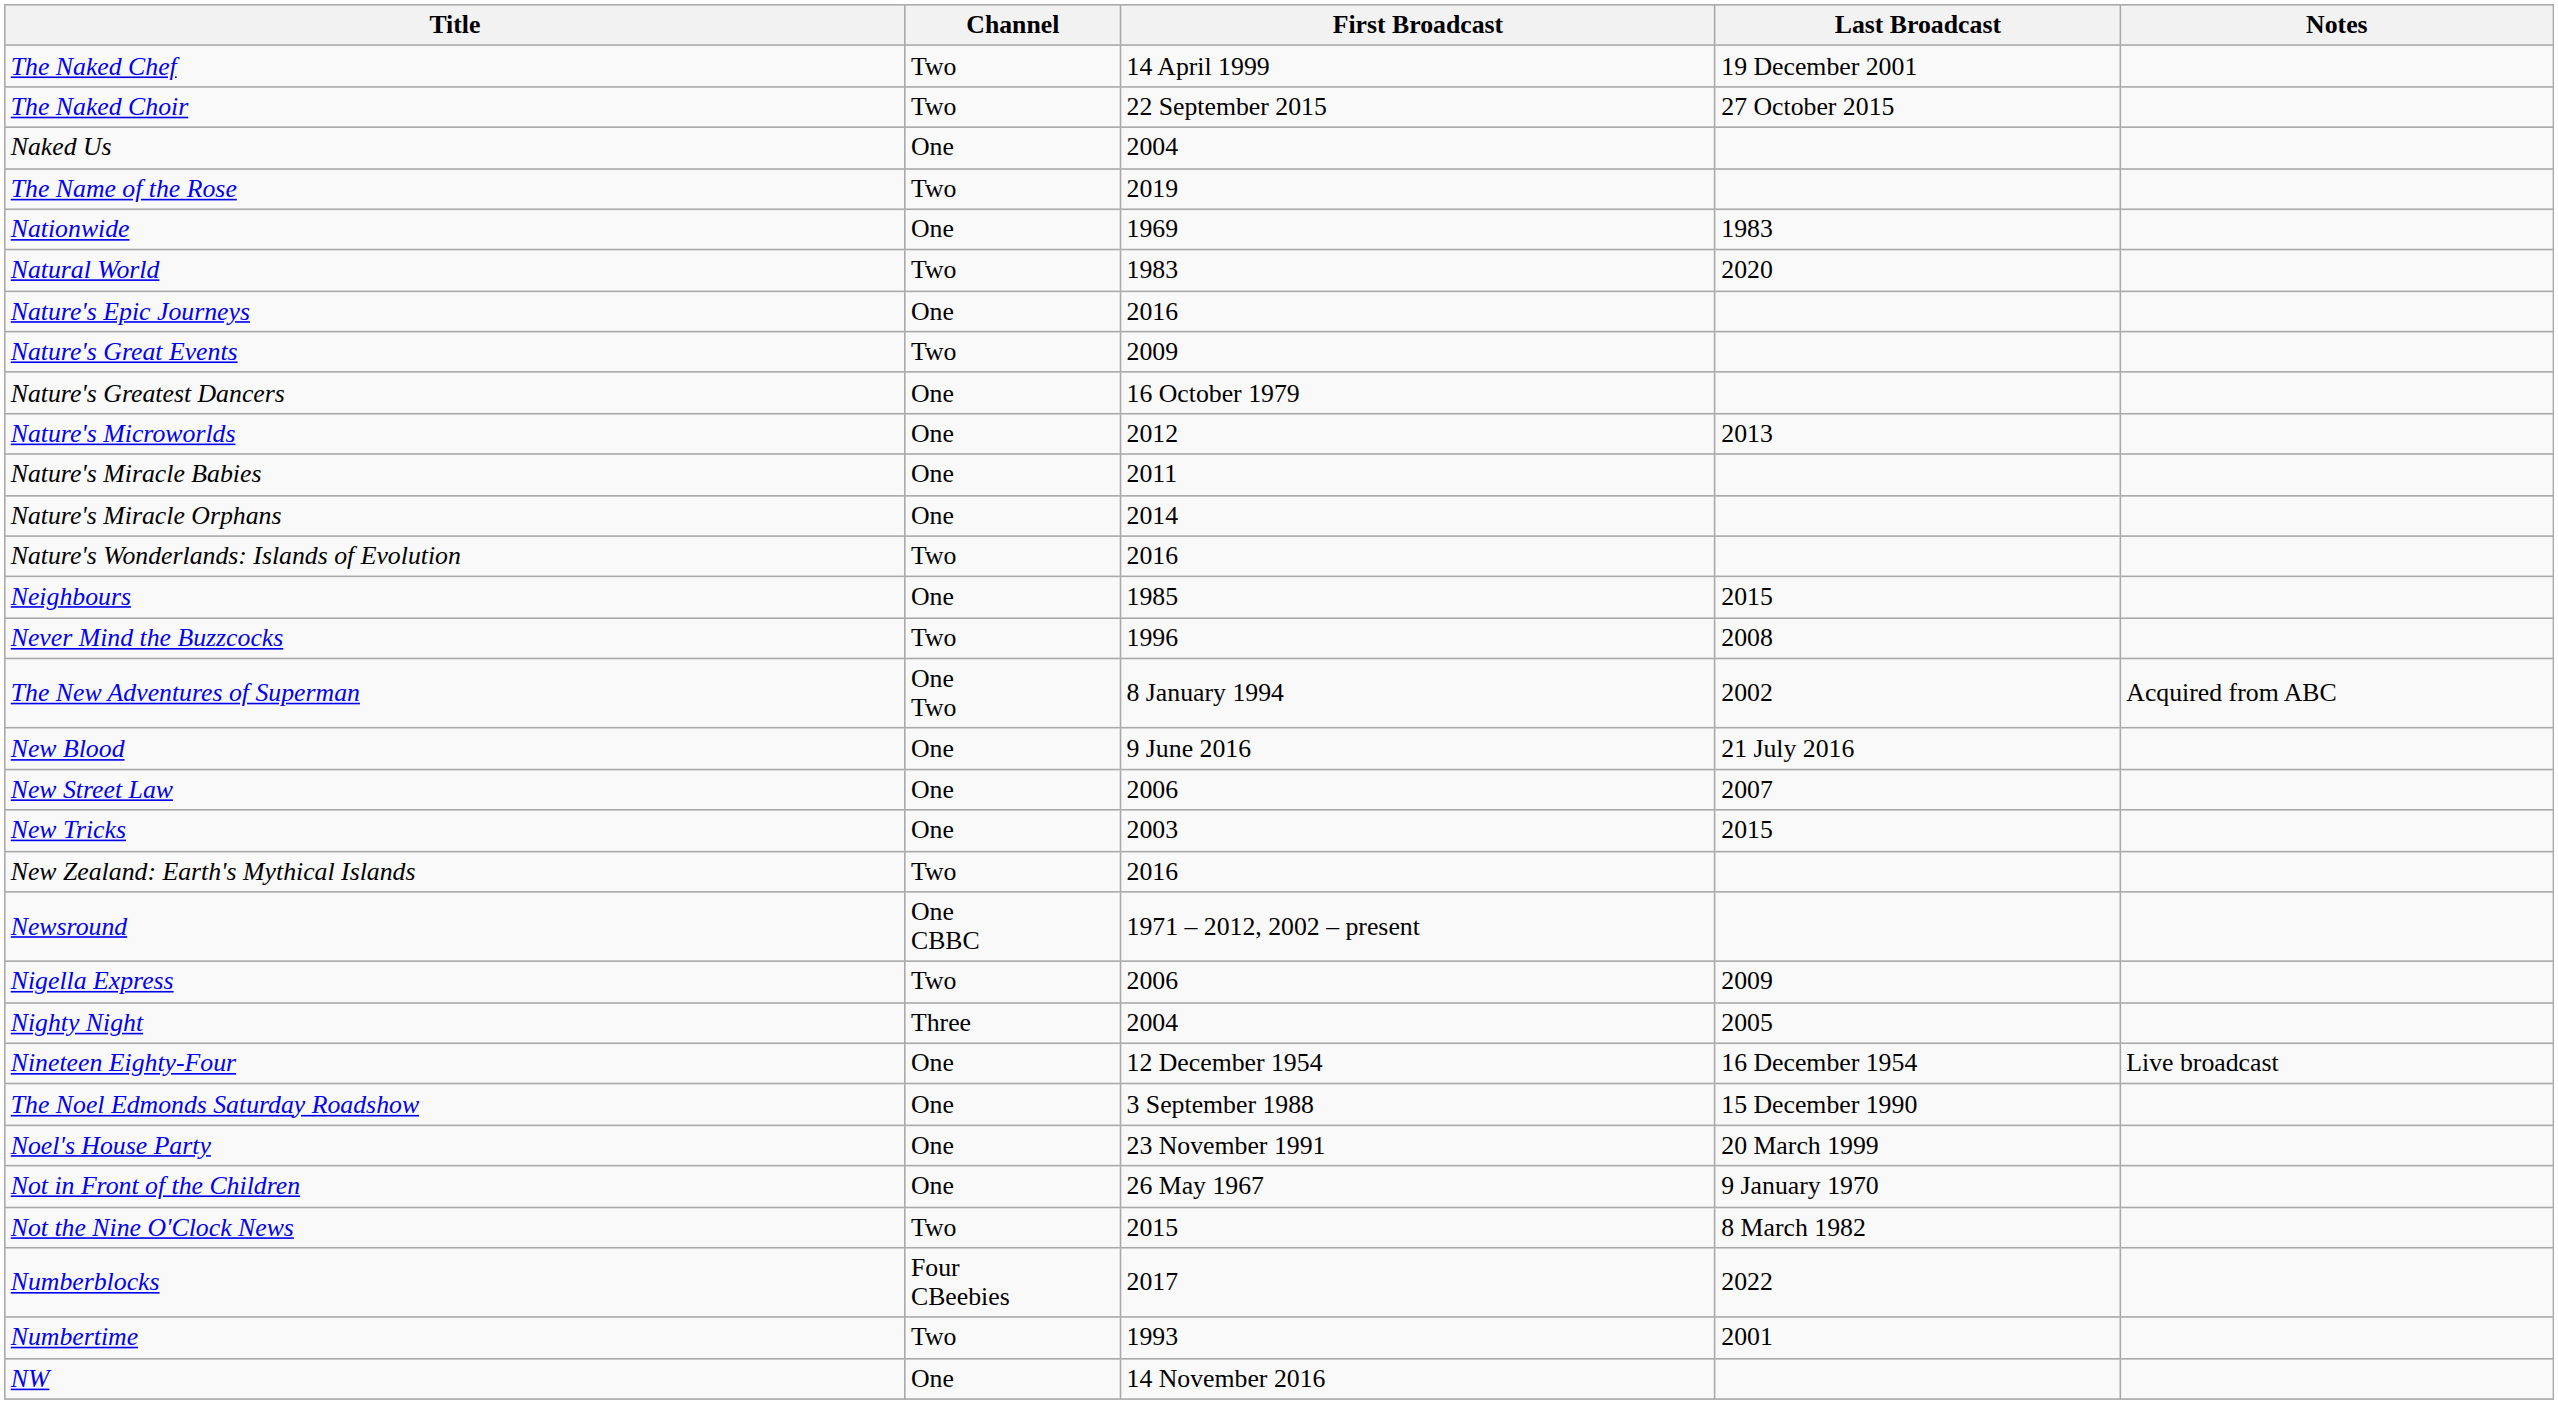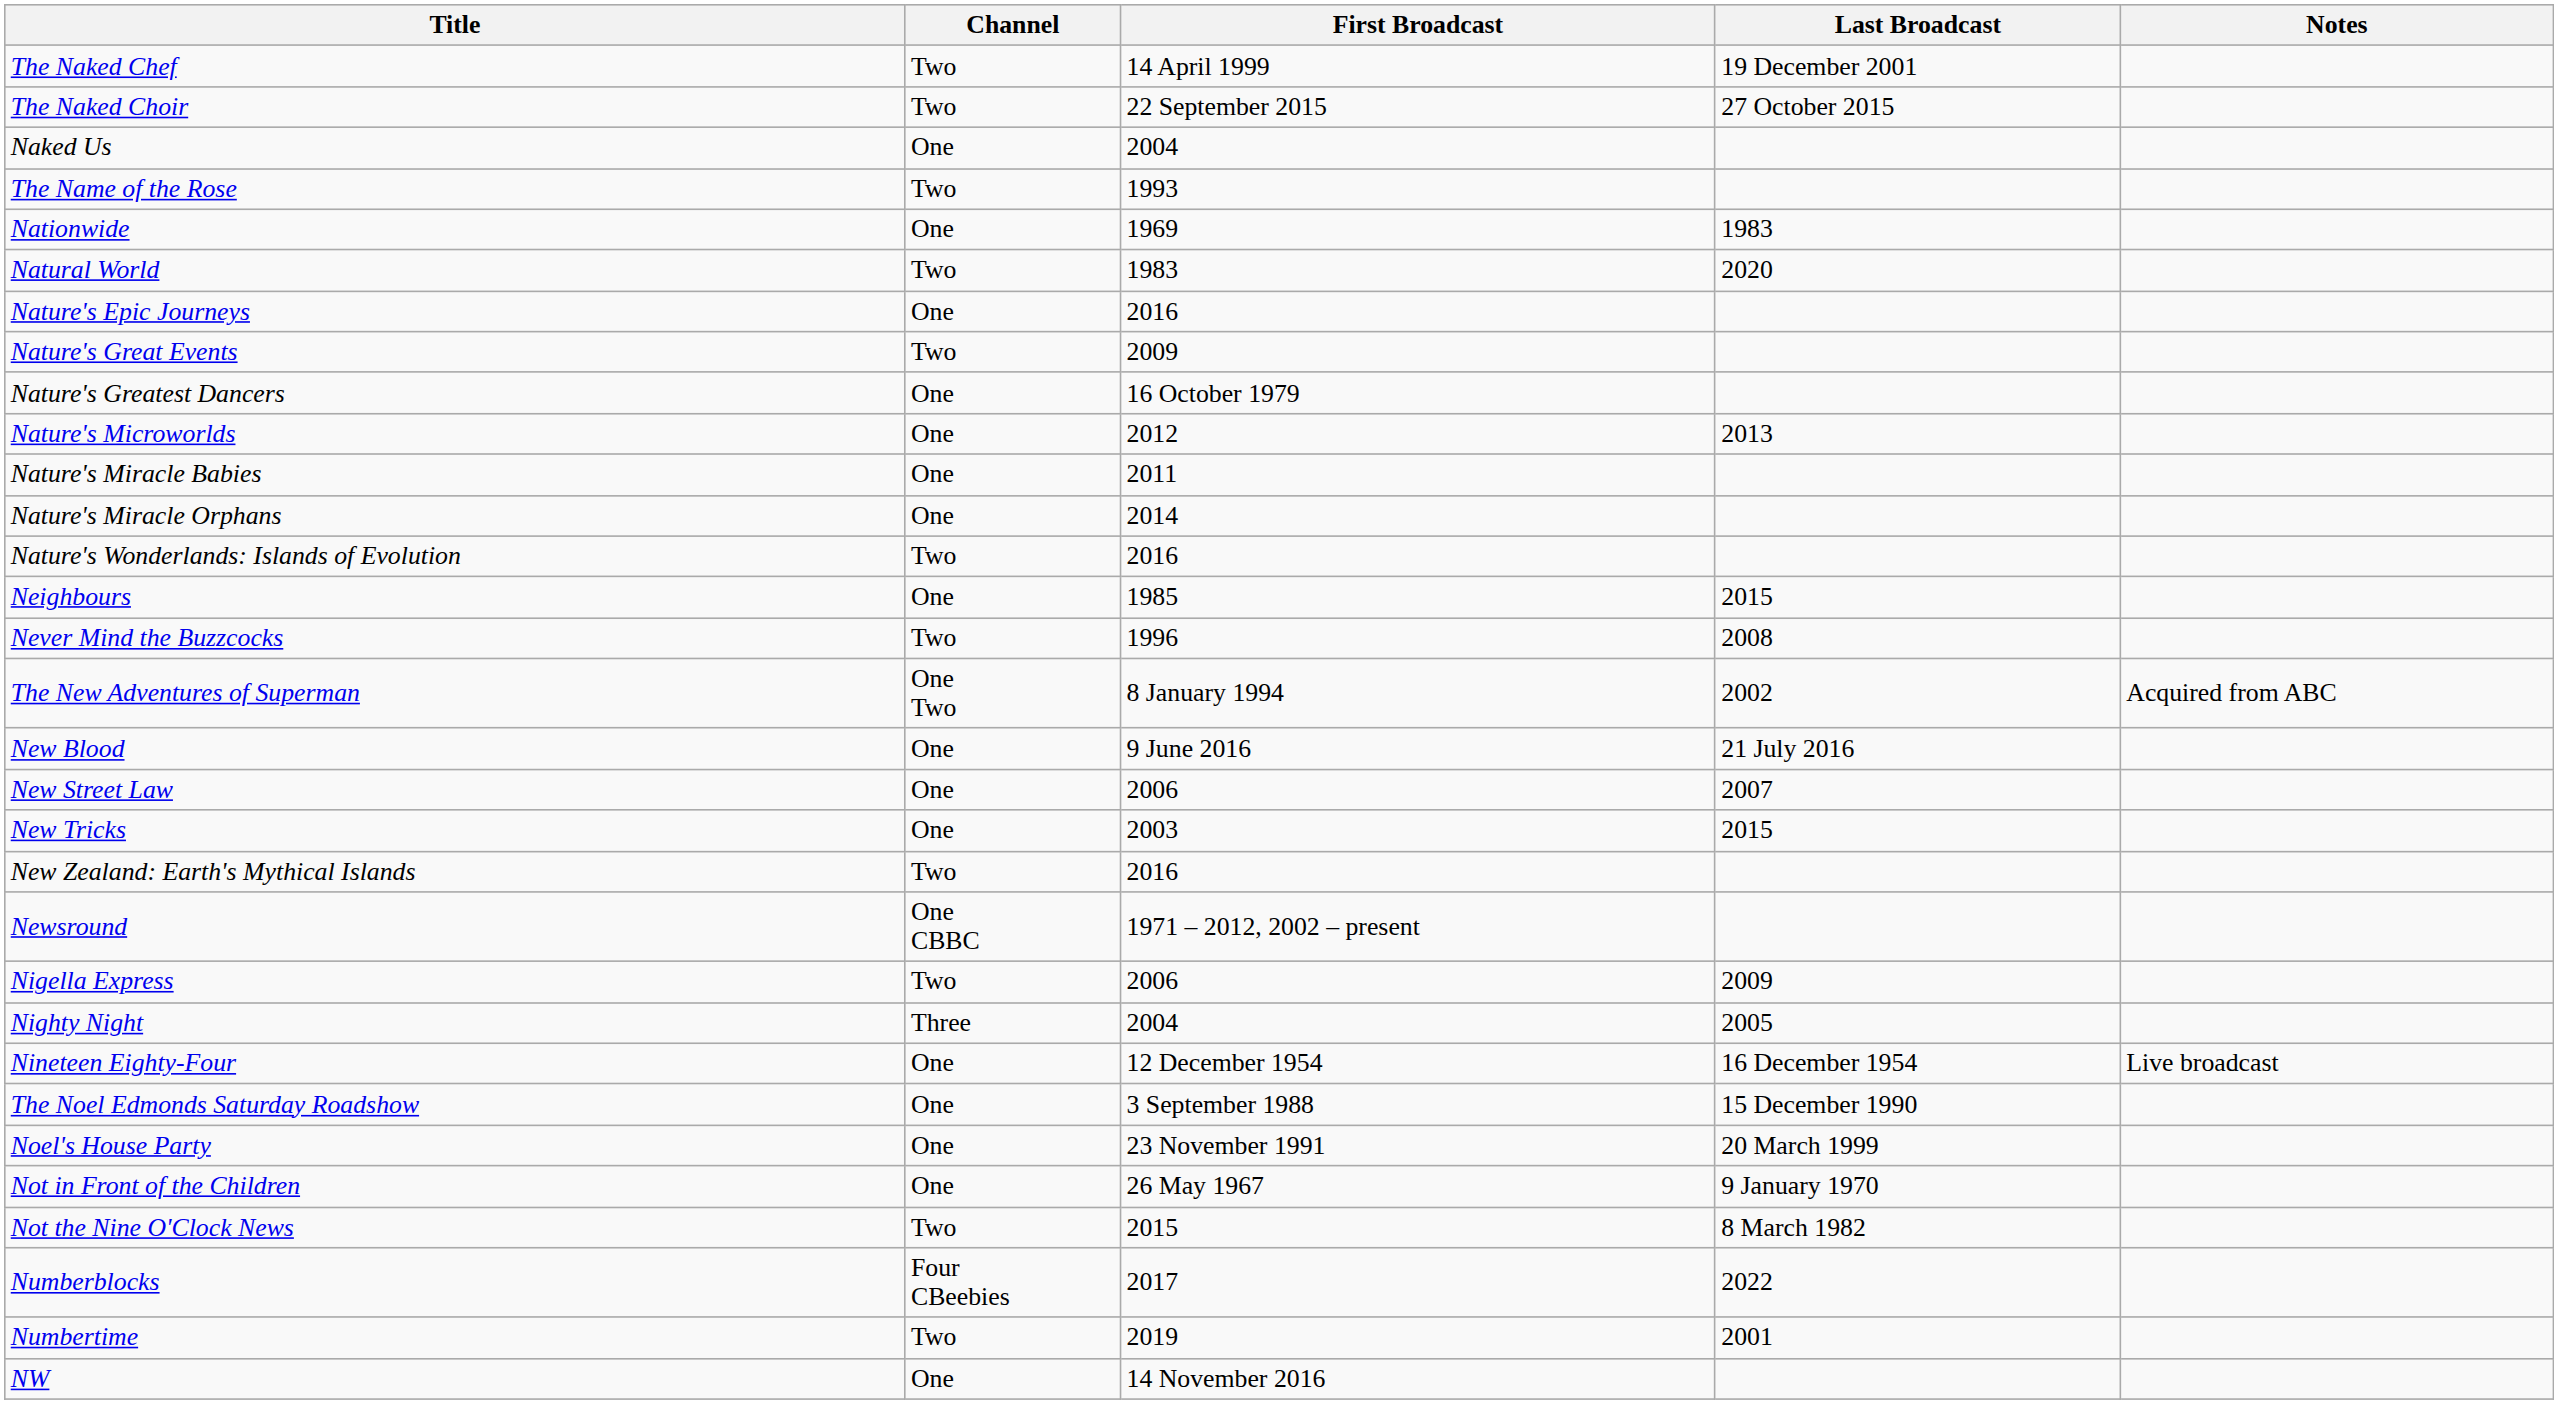 <table class="wikitable plainrowheaders sortable" style="width:100%;">
 <tr>
 <th scope=col>Title</th>
 <th scope=col>Channel</th>
 <th scope=col>First Broadcast</th>
 <th scope=col>Last Broadcast</th>
 <th scope=col>Notes</th>
 </tr>
 <tr>
 <td><em><a href='#'>The Naked Chef</a></em></td>
 <td>Two</td>
 <td>14 April 1999</td>
 <td>19 December 2001</td>
 <td></td>
 </tr>
 <tr>
 <td><em><a href='#'>The Naked Choir</a></em></td>
 <td>Two</td>
 <td>22 September 2015</td>
 <td>27 October 2015</td>
 <td></td>
 </tr>
 <tr>
 <td><em>Naked Us</em></td>
 <td>One</td>
 <td>2004</td>
 <td></td>
 <td></td>
 </tr>
 <tr>
 <td><em><a href='#'>The Name of the Rose</a></em></td>
 <td>Two</td>
-<td>2019</td>
+<td>1993</td>
 <td></td>
 <td></td>
 </tr>
 <tr>
 <td><em><a href='#'>Nationwide</a></em></td>
 <td>One</td>
 <td>1969</td>
 <td>1983</td>
 <td></td>
 </tr>
 <tr>
 <td><em><a href='#'>Natural World</a></em></td>
 <td>Two</td>
 <td>1983</td>
 <td>2020</td>
 <td></td>
 </tr>
 <tr>
 <td><em><a href='#'>Nature's Epic Journeys</a></em></td>
 <td>One</td>
 <td>2016</td>
 <td></td>
 <td></td>
 </tr>
 <tr>
 <td><em><a href='#'>Nature's Great Events</a></em></td>
 <td>Two</td>
 <td>2009</td>
 <td></td>
 <td></td>
 </tr>
 <tr>
 <td><em>Nature's Greatest Dancers</em></td>
 <td>One</td>
 <td>16 October 1979</td>
 <td></td>
 <td></td>
 </tr>
 <tr>
 <td><em><a href='#'>Nature's Microworlds</a></em></td>
 <td>One</td>
 <td>2012</td>
 <td>2013</td>
 <td></td>
 </tr>
 <tr>
 <td><em>Nature's Miracle Babies</em></td>
 <td>One</td>
 <td>2011</td>
 <td></td>
 <td></td>
 </tr>
 <tr>
 <td><em>Nature's Miracle Orphans</em></td>
 <td>One</td>
 <td>2014</td>
 <td></td>
 <td></td>
 </tr>
 <tr>
 <td><em>Nature's Wonderlands: Islands of Evolution</em></td>
 <td>Two</td>
 <td>2016</td>
 <td></td>
 <td></td>
 </tr>
 <tr>
 <td><em><a href='#'>Neighbours</a></em></td>
 <td>One</td>
 <td>1985</td>
 <td>2015</td>
 <td></td>
 </tr>
 <tr>
 <td><em><a href='#'>Never Mind the Buzzcocks</a></em></td>
 <td>Two</td>
 <td>1996</td>
 <td>2008</td>
 <td></td>
 </tr>
 <tr>
 <td><em><a href='#'>The New Adventures of Superman</a></em></td>
 <td>One <br> Two</td>
 <td>8 January 1994</td>
 <td>2002</td>
 <td>Acquired from ABC</td>
 </tr>
 <tr>
 <td><em><a href='#'>New Blood</a></em></td>
 <td>One</td>
 <td>9 June 2016</td>
 <td>21 July 2016</td>
 <td></td>
 </tr>
 <tr>
 <td><em><a href='#'>New Street Law</a></em></td>
 <td>One</td>
 <td>2006</td>
 <td>2007</td>
 <td></td>
 </tr>
 <tr>
 <td><em><a href='#'>New Tricks</a></em></td>
 <td>One</td>
 <td>2003</td>
 <td>2015</td>
 <td></td>
 </tr>
 <tr>
 <td><em>New Zealand: Earth's Mythical Islands</em></td>
 <td>Two</td>
 <td>2016</td>
 <td></td>
 <td></td>
 </tr>
 <tr>
 <td><em><a href='#'>Newsround</a></em></td>
 <td>One <br> CBBC</td>
 <td>1971 – 2012, 2002 – present</td>
 <td></td>
 <td></td>
 </tr>
 <tr>
 <td><em><a href='#'>Nigella Express</a></em></td>
 <td>Two</td>
 <td>2006</td>
 <td>2009</td>
 <td></td>
 </tr>
 <tr>
 <td><em><a href='#'>Nighty Night</a></em></td>
 <td>Three</td>
 <td>2004</td>
 <td>2005</td>
 <td></td>
 </tr>
 <tr>
 <td><em><a href='#'>Nineteen Eighty-Four</a></em></td>
 <td>One</td>
 <td>12 December 1954</td>
 <td>16 December 1954</td>
 <td>Live broadcast</td>
 </tr>
 <tr>
 <td><em><a href='#'>The Noel Edmonds Saturday Roadshow</a></em></td>
 <td>One</td>
 <td>3 September 1988</td>
 <td>15 December 1990</td>
 <td></td>
 </tr>
 <tr>
 <td><em><a href='#'>Noel's House Party</a></em></td>
 <td>One</td>
 <td>23 November 1991</td>
 <td>20 March 1999</td>
 <td></td>
 </tr>
 <tr>
 <td><em><a href='#'>Not in Front of the Children</a></em></td>
 <td>One</td>
 <td>26 May 1967</td>
 <td>9 January 1970</td>
 <td></td>
 </tr>
 <tr>
 <td><em><a href='#'>Not the Nine O'Clock News</a></em></td>
 <td>Two</td>
 <td>2015</td>
 <td>8 March 1982</td>
 <td></td>
 </tr>
 <tr>
 <td><em><a href='#'>Numberblocks</a></em></td>
 <td>Four <br> CBeebies</td>
 <td>2017</td>
 <td>2022</td>
 <td></td>
 </tr>
 <tr>
 <td><em><a href='#'>Numbertime</a></em></td>
 <td>Two</td>
-<td>1993</td>
+<td>2019</td>
 <td>2001</td>
 <td></td>
 </tr>
 <tr>
 <td><em><a href='#'>NW</a></em></td>
 <td>One</td>
 <td>14 November 2016</td>
 <td></td>
 <td></td>
 </tr>
 </table>
